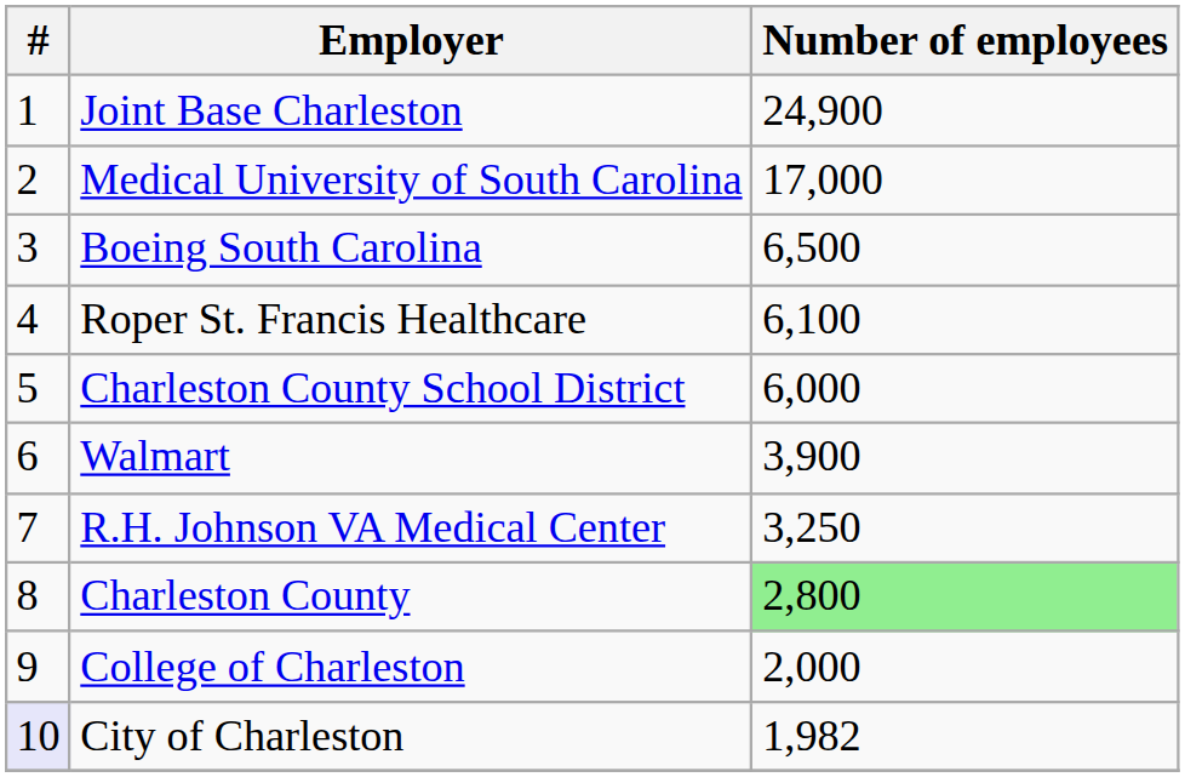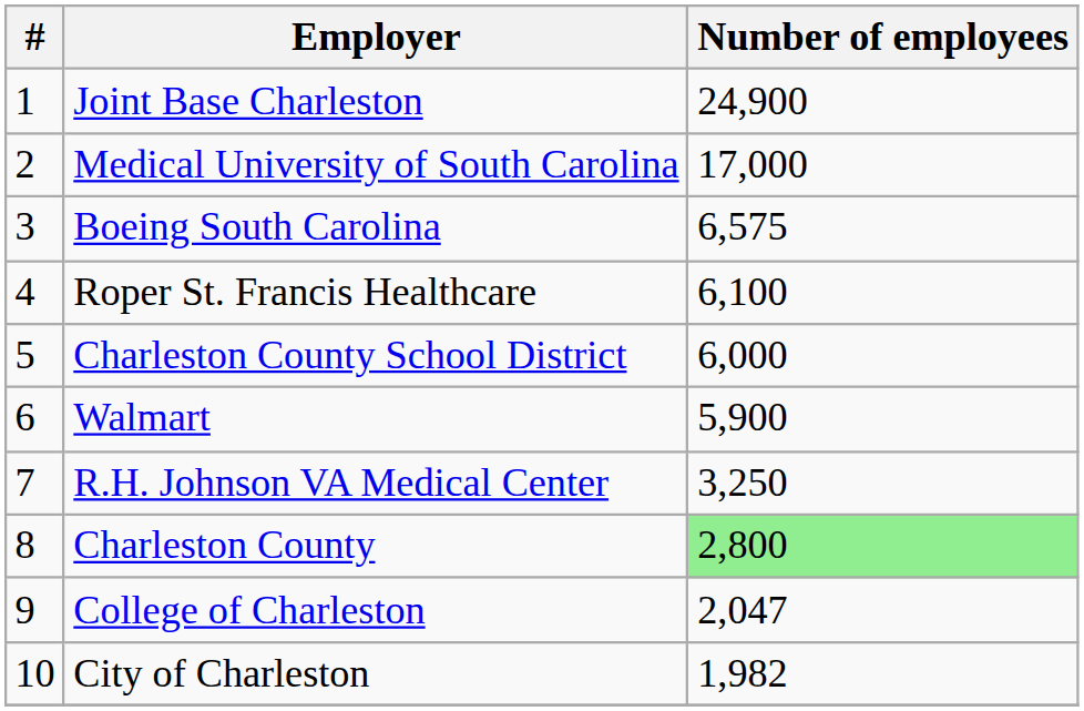 <table class="wikitable sortable">
 <tr>
 <th>#</th>
 <th>Employer</th>
 <th>Number of employees</th>
 </tr>
 <tr>
 <td>1</td>
 <td><a href='#'>Joint Base Charleston</a></td>
 <td>24,900</td>
 </tr>
 <tr>
 <td>2</td>
 <td><a href='#'>Medical University of South Carolina</a></td>
 <td>17,000</td>
 </tr>
 <tr>
 <td>3</td>
 <td><a href='#'>Boeing South Carolina</a></td>
-<td>6,500</td>
+<td>6,575</td>
 </tr>
 <tr>
 <td>4</td>
 <td>Roper St. Francis Healthcare</td>
 <td>6,100</td>
 </tr>
 <tr>
 <td>5</td>
 <td><a href='#'>Charleston County School District</a></td>
 <td>6,000</td>
 </tr>
 <tr>
 <td>6</td>
 <td><a href='#'>Walmart</a></td>
-<td>3,900</td>
+<td>5,900</td>
 </tr>
 <tr>
 <td>7</td>
 <td><a href='#'>R.H. Johnson VA Medical Center</a></td>
 <td>3,250</td>
 </tr>
 <tr>
 <td>8</td>
 <td><a href='#'>Charleston County</a></td>
 <td style="background: lightgreen;">2,800</td>
 </tr>
 <tr>
 <td>9</td>
 <td><a href='#'>College of Charleston</a></td>
-<td>2,000</td>
+<td>2,047</td>
 </tr>
 <tr>
-<td style="background: lavender;">10</td>
+<td>10</td>
 <td>City of Charleston</td>
 <td>1,982</td>
 </tr>
 <tr>
 </tr>
 </table>
